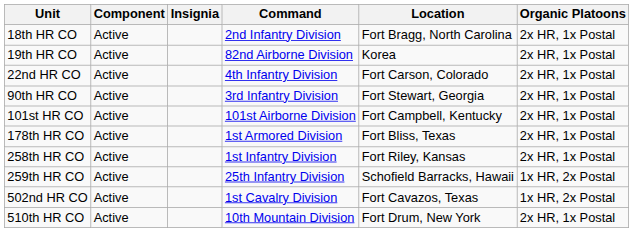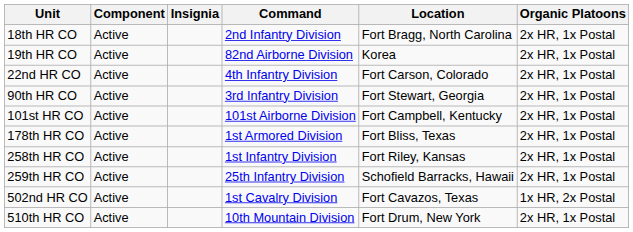 <table class="wikitable sortable">
 <tr>
 <th>Unit</th>
 <th>Component</th>
 <th>Insignia</th>
 <th>Command</th>
 <th>Location</th>
 <th>Organic Platoons</th>
 </tr>
 <tr>
 <td>18th HR CO</td>
 <td>Active</td>
 <td></td>
 <td><a href='#'>2nd Infantry Division</a></td>
 <td>Fort Bragg, North Carolina</td>
 <td>2x HR, 1x Postal</td>
 </tr>
 <tr>
 <td>19th HR CO</td>
 <td>Active</td>
 <td></td>
 <td><a href='#'>82nd Airborne Division</a></td>
 <td>Korea</td>
 <td>2x HR, 1x Postal</td>
 </tr>
 <tr>
 <td>22nd HR CO</td>
 <td>Active</td>
 <td></td>
 <td><a href='#'>4th Infantry Division</a></td>
 <td>Fort Carson, Colorado</td>
 <td>2x HR, 1x Postal</td>
 </tr>
 <tr>
 <td>90th HR CO</td>
 <td>Active</td>
 <td></td>
 <td><a href='#'>3rd Infantry Division</a></td>
 <td>Fort Stewart, Georgia</td>
 <td>2x HR, 1x Postal</td>
 </tr>
 <tr>
 <td>101st HR CO</td>
 <td>Active</td>
 <td></td>
 <td><a href='#'>101st Airborne Division</a></td>
 <td>Fort Campbell, Kentucky</td>
 <td>2x HR, 1x Postal</td>
 </tr>
 <tr>
 <td>178th HR CO</td>
 <td>Active</td>
 <td></td>
 <td><a href='#'>1st Armored Division</a></td>
 <td>Fort Bliss, Texas</td>
 <td>2x HR, 1x Postal</td>
 </tr>
 <tr>
 <td>258th HR CO</td>
 <td>Active</td>
 <td></td>
 <td><a href='#'>1st Infantry Division</a></td>
 <td>Fort Riley, Kansas</td>
 <td>2x HR, 1x Postal</td>
 </tr>
 <tr>
 <td>259th HR CO</td>
 <td>Active</td>
 <td></td>
 <td><a href='#'>25th Infantry Division</a></td>
 <td>Schofield Barracks, Hawaii</td>
-<td>1x HR, 2x Postal</td>
+<td>2x HR, 1x Postal</td>
 </tr>
 <tr>
 <td>502nd HR CO</td>
 <td>Active</td>
 <td></td>
 <td><a href='#'>1st Cavalry Division</a></td>
 <td>Fort Cavazos, Texas</td>
 <td>1x HR, 2x Postal</td>
 </tr>
 <tr>
 <td>510th HR CO</td>
 <td>Active</td>
 <td></td>
 <td><a href='#'>10th Mountain Division</a></td>
 <td>Fort Drum, New York</td>
 <td>2x HR, 1x Postal</td>
 </tr>
 </table>
